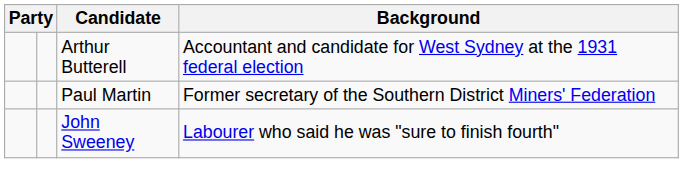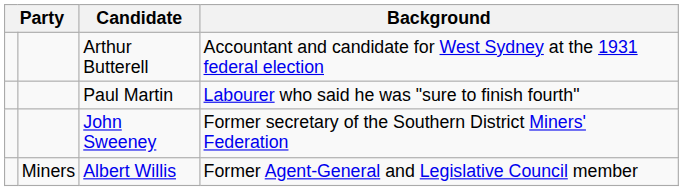 <table class="wikitable">
 <tr>
 <th colspan="2">Party</th>
 <th>Candidate</th>
 <th>Background</th>
 </tr>
 <tr>
 <td> </td>
 <td></td>
 <td>Arthur Butterell</td>
 <td>Accountant and candidate for <a href='#'>West Sydney</a> at the <a href='#'>1931 federal election</a></td>
 </tr>
 <tr>
 <td> </td>
 <td></td>
 <td>Paul Martin</td>
-<td>Former secretary of the Southern District <a href='#'>Miners' Federation</a></td>
+<td><a href='#'>Labourer</a> who said he was "sure to finish fourth"</td>
 </tr>
 <tr>
 <td> </td>
 <td></td>
 <td><a href='#'>John Sweeney</a></td>
-<td><a href='#'>Labourer</a> who said he was "sure to finish fourth"</td>
+<td>Former secretary of the Southern District <a href='#'>Miners' Federation</a></td>
+</tr>
+<tr>
+<td> </td>
+<td>Miners</td>
+<td><a href='#'>Albert Willis</a></td>
+<td>Former <a href='#'>Agent-General</a> and <a href='#'>Legislative Council</a> member</td>
 </tr>
 </table>
